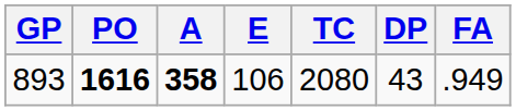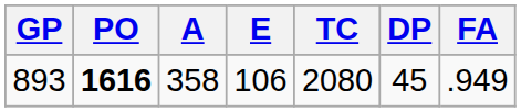 <table class="wikitable">
 <tr>
 <th><a href='#'>GP</a></th>
 <th><a href='#'>PO</a></th>
 <th><a href='#'>A</a></th>
 <th><a href='#'>E</a></th>
 <th><a href='#'>TC</a></th>
 <th><a href='#'>DP</a></th>
 <th><a href='#'>FA</a></th>
 </tr>
 <tr align=center>
 <td>893</td>
 <td><strong>1616</strong></td>
-<td><strong>358</strong></td>
+<td>358</td>
 <td>106</td>
 <td>2080</td>
-<td>43</td>
+<td>45</td>
 <td>.949</td>
 </tr>
 </table>
